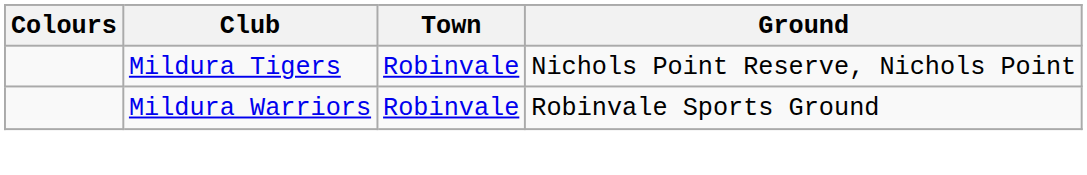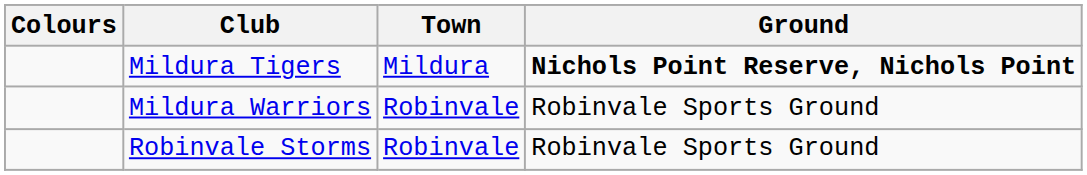 <table class="wikitable">
 <tr>
 <th>Colours</th>
 <th>Club</th>
 <th>Town</th>
 <th>Ground</th>
 </tr>
 <tr>
 <td></td>
 <td><a href='#'>Mildura Tigers</a></td>
-<td><a href='#'>Robinvale</a></td>
-<td>Nichols Point Reserve, Nichols Point</td>
+<td><a href='#'>Mildura</a></td>
+<td><strong>Nichols Point Reserve, Nichols Point</strong></td>
 </tr>
 <tr>
 <td></td>
 <td><a href='#'>Mildura Warriors</a></td>
 <td><a href='#'>Robinvale</a></td>
 <td>Robinvale Sports Ground</td>
 </tr>
+<tr>
+<td></td>
+<td><a href='#'>Robinvale Storms</a></td>
+<td><a href='#'>Robinvale</a></td>
+<td>Robinvale Sports Ground</td>
+</tr>
 </table>
